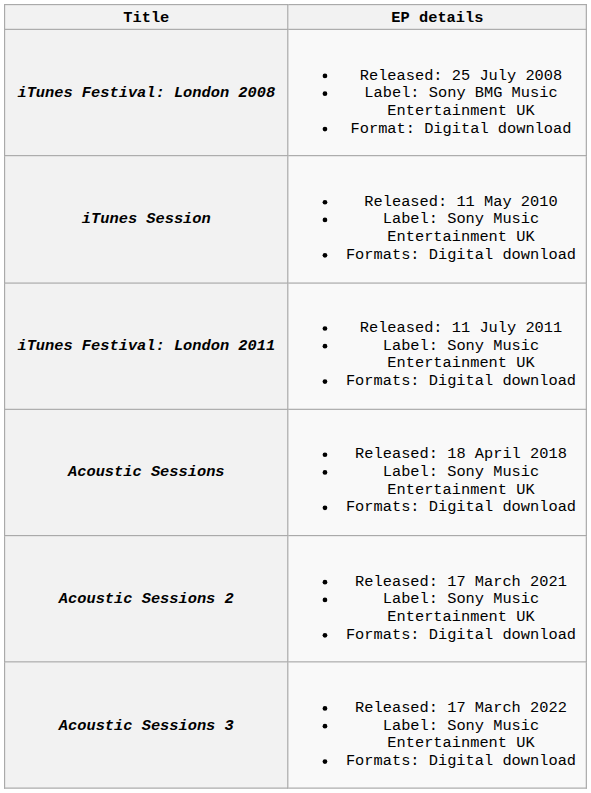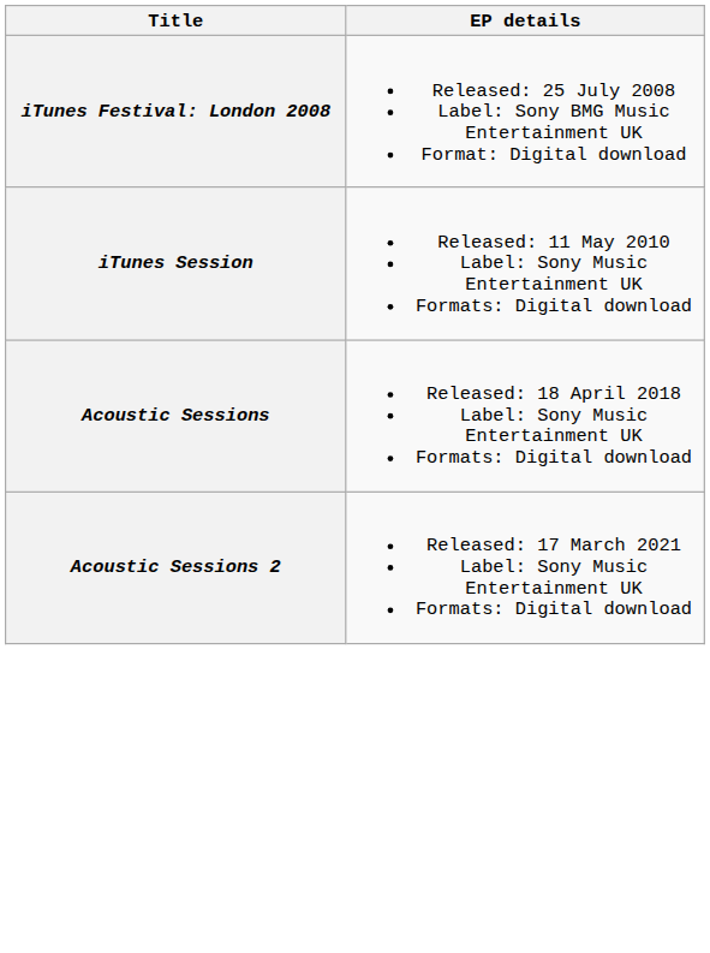 <table class="wikitable plainrowheaders" style="text-align:center;">
 <tr>
 <th scope="col" style="width:18em;">Title</th>
 <th scope="col" style="width:19em;">EP details</th>
 </tr>
 <tr>
 <th scope="row"><em>iTunes Festival: London 2008</em></th>
 <td><br><ul><li>Released: 25 July 2008</li><li>Label: Sony BMG Music Entertainment UK</li><li>Format: Digital download</li></ul></td>
 </tr>
 <tr>
 <th scope="row"><em>iTunes Session</em></th>
 <td><br><ul><li>Released: 11 May 2010</li><li>Label: Sony Music Entertainment UK</li><li>Formats: Digital download</li></ul></td>
 </tr>
 <tr>
-<th scope="row"><em>iTunes Festival: London 2011</em></th>
-<td><br><ul><li>Released: 11 July 2011</li><li>Label: Sony Music Entertainment UK</li><li>Formats: Digital download</li></ul></td>
-</tr>
-<tr>
 <th scope="row"><em>Acoustic Sessions</em></th>
 <td><br><ul><li>Released: 18 April 2018</li><li>Label: Sony Music Entertainment UK</li><li>Formats: Digital download</li></ul></td>
 </tr>
 <tr>
 <th scope="row"><em>Acoustic Sessions 2</em></th>
 <td><br><ul><li>Released: 17 March 2021</li><li>Label: Sony Music Entertainment UK</li><li>Formats: Digital download</li></ul></td>
 </tr>
-<tr>
-<th scope="row"><em>Acoustic Sessions 3</em></th>
-<td><br><ul><li>Released: 17 March 2022</li><li>Label: Sony Music Entertainment UK</li><li>Formats: Digital download</li></ul></td>
-</tr>
 </table>
